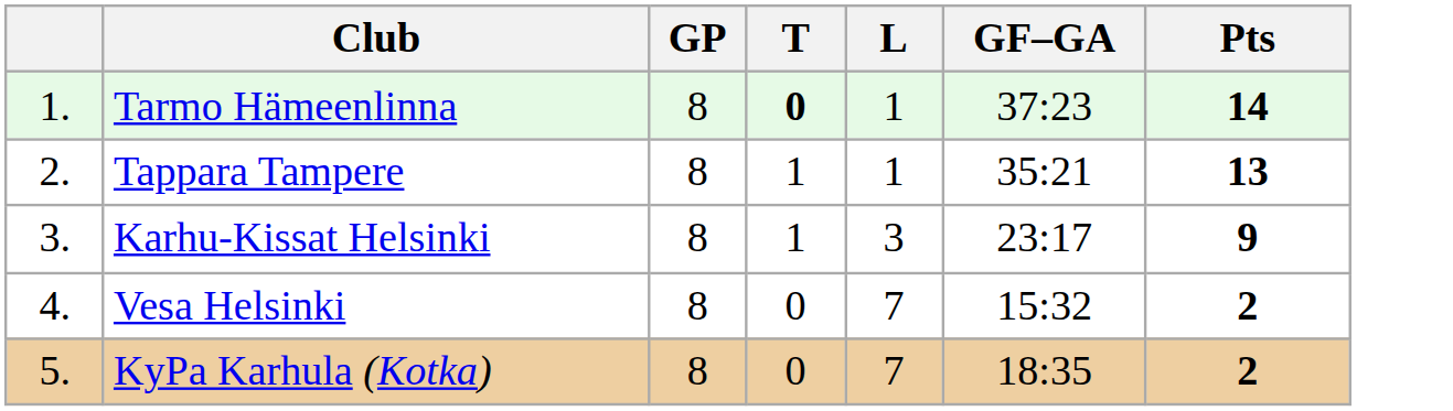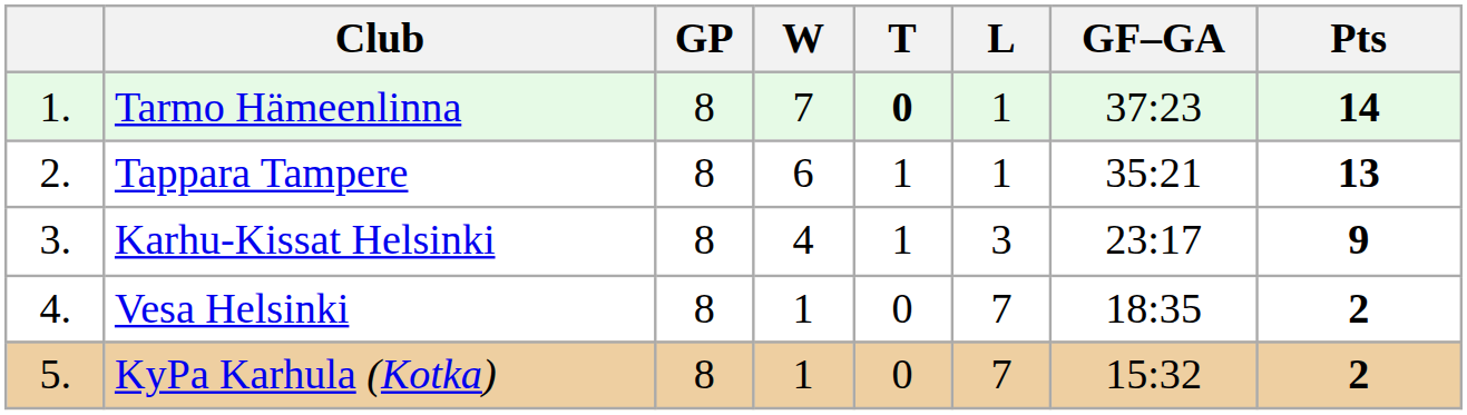 <table class="wikitable">
 <tr>
 <th width="30"></th>
 <th width="200">Club</th>
 <th width="30">GP</th>
+<th width="30">W</th>
 <th width="30">T</th>
 <th width="30">L</th>
 <th width="70">GF–GA</th>
 <th width="70">Pts</th>
 </tr>
 <tr bgcolor="#e6fae6" align="center">
 <td>1.</td>
 <td align="left"><a href='#'>Tarmo Hämeenlinna</a></td>
 <td>8</td>
+<td>7</td>
 <td><strong>0</strong></td>
 <td>1</td>
 <td>37:23</td>
 <td><strong>14</strong></td>
 </tr>
 <tr bgcolor="#FFFFFF" align="center">
 <td>2.</td>
 <td align="left"><a href='#'>Tappara Tampere</a></td>
 <td>8</td>
+<td>6</td>
 <td>1</td>
 <td>1</td>
 <td>35:21</td>
 <td><strong>13</strong></td>
 </tr>
 <tr bgcolor="#FFFFFF" align="center">
 <td>3.</td>
 <td align="left"><a href='#'>Karhu-Kissat Helsinki</a></td>
 <td>8</td>
+<td>4</td>
 <td>1</td>
 <td>3</td>
 <td>23:17</td>
 <td><strong>9</strong></td>
 </tr>
 <tr bgcolor="#FFFFFF" align="center">
 <td>4.</td>
 <td align="left"><a href='#'>Vesa Helsinki</a></td>
 <td>8</td>
+<td>1</td>
 <td>0</td>
 <td>7</td>
-<td>15:32</td>
+<td>18:35</td>
 <td><strong>2</strong></td>
 </tr>
 <tr bgcolor="#EECFA1" align="center">
 <td>5.</td>
 <td align="left"><a href='#'>KyPa Karhula</a> <em>(<a href='#'>Kotka</a>)</em></td>
 <td>8</td>
+<td>1</td>
 <td>0</td>
 <td>7</td>
-<td>18:35</td>
+<td>15:32</td>
 <td><strong>2</strong></td>
 </tr>
 </table>
